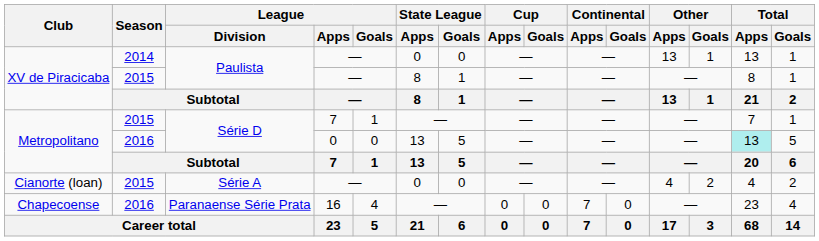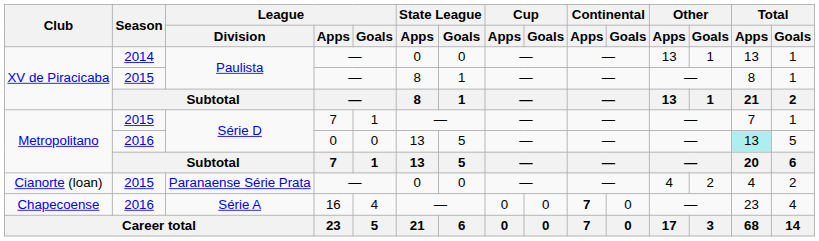 <table class="wikitable" style="text-align: center;">
 <tr>
 <th rowspan="2">Club</th>
 <th rowspan="2">Season</th>
 <th colspan="3">League</th>
 <th colspan="2">State League</th>
 <th colspan="2">Cup</th>
 <th colspan="2">Continental</th>
 <th colspan="2">Other</th>
 <th colspan="2">Total</th>
 </tr>
 <tr>
 <th>Division</th>
 <th>Apps</th>
 <th>Goals</th>
 <th>Apps</th>
 <th>Goals</th>
 <th>Apps</th>
 <th>Goals</th>
 <th>Apps</th>
 <th>Goals</th>
 <th>Apps</th>
 <th>Goals</th>
 <th>Apps</th>
 <th>Goals</th>
 </tr>
 <tr>
 <td rowspan="3" valign="center"><a href='#'>XV de Piracicaba</a></td>
 <td><a href='#'>2014</a></td>
 <td rowspan="2"><a href='#'>Paulista</a></td>
 <td colspan="2">—</td>
 <td>0</td>
 <td>0</td>
 <td colspan="2">—</td>
 <td colspan="2">—</td>
 <td>13</td>
 <td>1</td>
 <td>13</td>
 <td>1</td>
 </tr>
 <tr>
 <td><a href='#'>2015</a></td>
 <td colspan="2">—</td>
 <td>8</td>
 <td>1</td>
 <td colspan="2">—</td>
 <td colspan="2">—</td>
 <td colspan="2">—</td>
 <td>8</td>
 <td>1</td>
 </tr>
 <tr>
 <th colspan="2">Subtotal</th>
 <th colspan="2">—</th>
 <th>8</th>
 <th>1</th>
 <th colspan="2">—</th>
 <th colspan="2">—</th>
 <th>13</th>
 <th>1</th>
 <th>21</th>
 <th>2</th>
 </tr>
 <tr>
 <td rowspan="3" valign="center"><a href='#'>Metropolitano</a></td>
 <td><a href='#'>2015</a></td>
 <td rowspan="2"><a href='#'>Série D</a></td>
 <td>7</td>
 <td>1</td>
 <td colspan="2">—</td>
 <td colspan="2">—</td>
 <td colspan="2">—</td>
 <td colspan="2">—</td>
 <td>7</td>
 <td>1</td>
 </tr>
 <tr>
 <td><a href='#'>2016</a></td>
 <td>0</td>
 <td>0</td>
 <td>13</td>
 <td>5</td>
 <td colspan="2">—</td>
 <td colspan="2">—</td>
 <td colspan="2">—</td>
 <td style="background: paleturquoise;">13</td>
 <td>5</td>
 </tr>
 <tr>
 <th colspan="2">Subtotal</th>
 <th>7</th>
 <th>1</th>
 <th>13</th>
 <th>5</th>
 <th colspan="2">—</th>
 <th colspan="2">—</th>
 <th colspan="2">—</th>
 <th>20</th>
 <th>6</th>
 </tr>
 <tr>
 <td valign="center"><a href='#'>Cianorte</a> (loan)</td>
 <td><a href='#'>2015</a></td>
-<td><a href='#'>Série A</a></td>
+<td><a href='#'>Paranaense Série Prata</a></td>
 <td colspan="2">—</td>
 <td>0</td>
 <td>0</td>
 <td colspan="2">—</td>
 <td colspan="2">—</td>
 <td>4</td>
 <td>2</td>
 <td>4</td>
 <td>2</td>
 </tr>
 <tr>
 <td valign="center"><a href='#'>Chapecoense</a></td>
 <td><a href='#'>2016</a></td>
-<td><a href='#'>Paranaense Série Prata</a></td>
+<td><a href='#'>Série A</a></td>
 <td>16</td>
 <td>4</td>
 <td colspan="2">—</td>
 <td>0</td>
 <td>0</td>
-<td>7</td>
+<td><strong>7</strong></td>
 <td>0</td>
 <td colspan="2">—</td>
 <td>23</td>
 <td>4</td>
 </tr>
 <tr>
 <th colspan="3"><strong>Career total</strong></th>
 <th>23</th>
 <th>5</th>
 <th>21</th>
 <th>6</th>
 <th>0</th>
 <th>0</th>
 <th>7</th>
 <th>0</th>
 <th>17</th>
 <th>3</th>
 <th>68</th>
 <th>14</th>
 </tr>
 </table>
